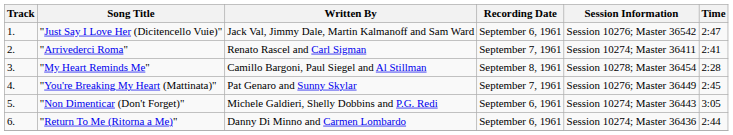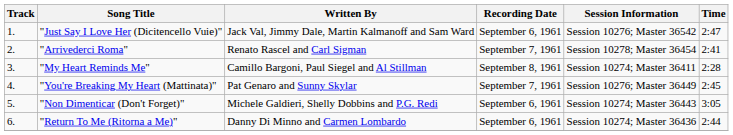 <table class="wikitable" style="font-size:95%;">
 <tr>
 <th>Track</th>
 <th>Song Title</th>
 <th>Written By</th>
 <th>Recording Date</th>
 <th>Session Information</th>
 <th>Time</th>
 </tr>
 <tr>
 <td>1.</td>
 <td>"<a href='#'>Just Say I Love Her</a> (Dicitencello Vuie)"</td>
 <td>Jack Val, Jimmy Dale, Martin Kalmanoff and Sam Ward</td>
 <td>September 6, 1961</td>
 <td>Session 10276; Master 36542</td>
 <td>2:47</td>
 </tr>
 <tr>
 <td>2.</td>
 <td>"<a href='#'>Arrivederci Roma</a>"</td>
 <td>Renato Rascel and <a href='#'>Carl Sigman</a></td>
 <td>September 7, 1961</td>
-<td>Session 10274; Master 36411</td>
+<td>Session 10278; Master 36454</td>
 <td>2:41</td>
 </tr>
 <tr>
 <td>3.</td>
 <td>"<a href='#'>My Heart Reminds Me</a>"</td>
 <td>Camillo Bargoni, Paul Siegel and <a href='#'>Al Stillman</a></td>
 <td>September 8, 1961</td>
-<td>Session 10278; Master 36454</td>
+<td>Session 10274; Master 36411</td>
 <td>2:28</td>
 </tr>
 <tr>
 <td>4.</td>
 <td>"<a href='#'>You're Breaking My Heart</a> (Mattinata)"</td>
 <td>Pat Genaro and <a href='#'>Sunny Skylar</a></td>
 <td>September 7, 1961</td>
 <td>Session 10276; Master 36449</td>
 <td>2:45</td>
 </tr>
 <tr>
 <td>5.</td>
 <td>"<a href='#'>Non Dimenticar</a> (Don't Forget)"</td>
 <td>Michele Galdieri, Shelly Dobbins and <a href='#'>P.G. Redi</a></td>
 <td>September 6, 1961</td>
 <td>Session 10274; Master 36443</td>
 <td>3:05</td>
 </tr>
 <tr>
 <td>6.</td>
 <td>"<a href='#'>Return To Me (Ritorna a Me)</a>"</td>
 <td>Danny Di Minno and <a href='#'>Carmen Lombardo</a></td>
 <td>September 6, 1961</td>
 <td>Session 10274; Master 36436</td>
 <td>2:44</td>
 </tr>
 <tr>
 </tr>
 </table>
